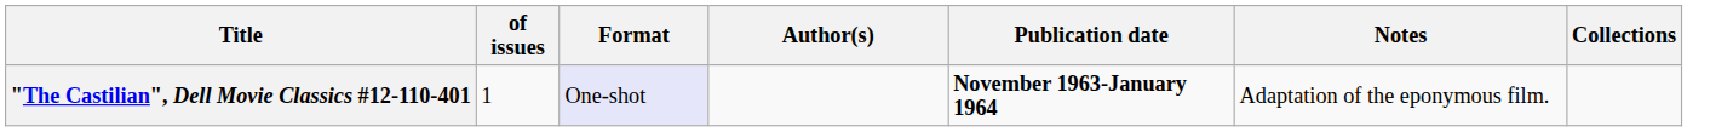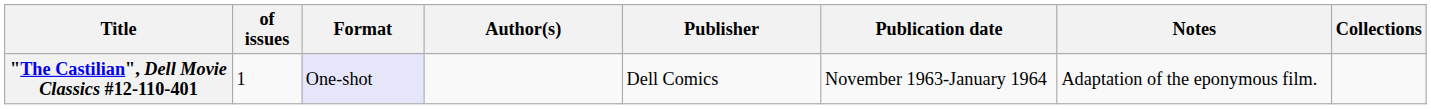 <table class="wikitable">
 <tr>
 <th>Title</th>
 <th style="width:40pt"> of issues</th>
 <th style="width:75pt">Format</th>
 <th style="width:125pt">Author(s)</th>
+<th style="width:125pt">Publisher</th>
 <th style="width:150pt">Publication date</th>
 <th style="width:175pt">Notes</th>
 <th>Collections</th>
 </tr>
 <tr>
 <th>"<a href='#'>The Castilian</a>", <em>Dell Movie Classics</em> #12-110-401</th>
 <td>1</td>
 <td style="background: lavender;">One-shot</td>
 <td></td>
-<td><strong>November 1963-January 1964</strong></td>
+<td>Dell Comics</td>
+<td>November 1963-January 1964</td>
 <td>Adaptation of the eponymous film.</td>
 <td></td>
 </tr>
 </table>
